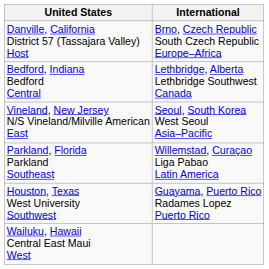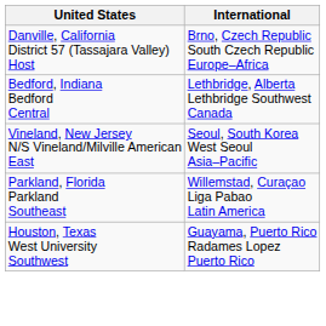 <table class="wikitable">
 <tr>
 <th>United States</th>
 <th>International</th>
 </tr>
 <tr>
 <td> <a href='#'>Danville</a>, <a href='#'>California</a><br> District 57 (Tassajara Valley)<br><a href='#'>Host</a></td>
 <td> <a href='#'>Brno</a>, <a href='#'>Czech Republic</a><br> South Czech Republic <br><a href='#'>Europe–Africa</a></td>
 </tr>
 <tr>
 <td> <a href='#'>Bedford</a>, <a href='#'>Indiana</a> <br> Bedford <br><a href='#'>Central</a></td>
 <td> <a href='#'>Lethbridge</a>, <a href='#'>Alberta</a> <br> Lethbridge Southwest <br><a href='#'>Canada</a></td>
 </tr>
 <tr>
 <td> <a href='#'>Vineland</a>, <a href='#'>New Jersey</a> <br> N/S Vineland/Milville American<br><a href='#'>East</a></td>
 <td> <a href='#'>Seoul</a>, <a href='#'>South Korea</a><br> West Seoul <br><a href='#'>Asia–Pacific</a></td>
 </tr>
 <tr>
 <td> <a href='#'>Parkland</a>, <a href='#'>Florida</a><br> Parkland <br><a href='#'>Southeast</a></td>
 <td> <a href='#'>Willemstad</a>, <a href='#'>Curaçao</a><br> Liga Pabao <br><a href='#'>Latin America</a></td>
 </tr>
 <tr>
 <td> <a href='#'>Houston</a>, <a href='#'>Texas</a> <br> West University <br><a href='#'>Southwest</a></td>
 <td> <a href='#'>Guayama</a>, <a href='#'>Puerto Rico</a><br>Radames Lopez<br><a href='#'>Puerto Rico</a></td>
 </tr>
-<tr>
-<td> <a href='#'>Wailuku</a>, <a href='#'>Hawaii</a> <br> Central East Maui <br><a href='#'>West</a></td>
-<td></td>
-</tr>
 </table>
